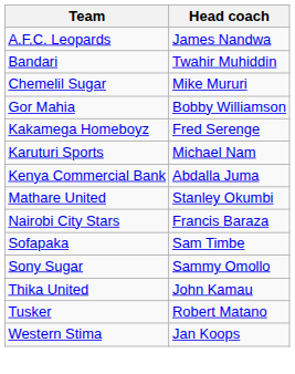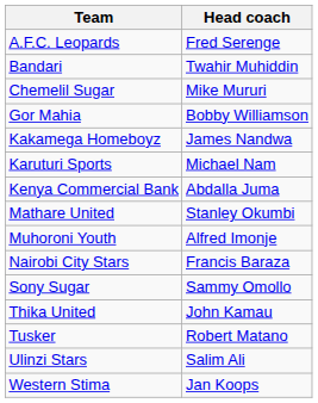 <table class="wikitable sortable">
 <tr>
 <th>Team</th>
 <th>Head coach</th>
 </tr>
 <tr>
 <td><a href='#'>A.F.C. Leopards</a></td>
-<td> <a href='#'>James Nandwa</a></td>
+<td> <a href='#'>Fred Serenge</a></td>
 </tr>
 <tr>
 <td><a href='#'>Bandari</a></td>
 <td> <a href='#'>Twahir Muhiddin</a></td>
 </tr>
 <tr>
 <td><a href='#'>Chemelil Sugar</a></td>
 <td> <a href='#'>Mike Mururi</a></td>
 </tr>
 <tr>
 <td><a href='#'>Gor Mahia</a></td>
 <td> <a href='#'>Bobby Williamson</a></td>
 </tr>
 <tr>
 <td><a href='#'>Kakamega Homeboyz</a></td>
-<td> <a href='#'>Fred Serenge</a></td>
+<td> <a href='#'>James Nandwa</a></td>
 </tr>
 <tr>
 <td><a href='#'>Karuturi Sports</a></td>
 <td> <a href='#'>Michael Nam</a></td>
 </tr>
 <tr>
 <td><a href='#'>Kenya Commercial Bank</a></td>
 <td> <a href='#'>Abdalla Juma</a></td>
 </tr>
 <tr>
 <td><a href='#'>Mathare United</a></td>
 <td> <a href='#'>Stanley Okumbi</a></td>
 </tr>
 <tr>
+<td><a href='#'>Muhoroni Youth</a></td>
+<td> <a href='#'>Alfred Imonje</a></td>
+</tr>
+<tr>
 <td><a href='#'>Nairobi City Stars</a></td>
 <td> <a href='#'>Francis Baraza</a></td>
-</tr>
-<tr>
-<td><a href='#'>Sofapaka</a></td>
-<td> <a href='#'>Sam Timbe</a></td>
 </tr>
 <tr>
 <td><a href='#'>Sony Sugar</a></td>
 <td> <a href='#'>Sammy Omollo</a></td>
 </tr>
 <tr>
 <td><a href='#'>Thika United</a></td>
 <td> <a href='#'>John Kamau</a></td>
 </tr>
 <tr>
 <td><a href='#'>Tusker</a></td>
 <td> <a href='#'>Robert Matano</a></td>
 </tr>
 <tr>
+<td><a href='#'>Ulinzi Stars</a></td>
+<td> <a href='#'>Salim Ali</a></td>
+</tr>
+<tr>
 <td><a href='#'>Western Stima</a></td>
 <td> <a href='#'>Jan Koops</a></td>
 </tr>
 </table>
